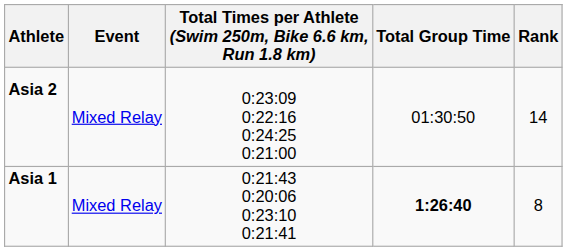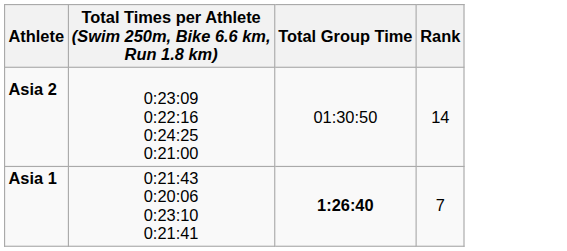 <table class="wikitable" style="font-size:90%;">
 <tr>
 <th>Athlete</th>
-<th>Event</th>
 <th>Total Times per Athlete <br> <em>(Swim 250m, Bike 6.6 km, <br> Run 1.8 km)</em></th>
 <th>Total Group Time</th>
 <th>Rank</th>
 </tr>
 <tr align=center>
 <td align=left><strong>Asia 2</strong><br><br><br><br></td>
-<td align=left><a href='#'>Mixed Relay</a></td>
 <td><br>0:23:09<br>0:22:16<br>0:24:25<br>0:21:00</td>
 <td>01:30:50</td>
 <td>14</td>
 </tr>
 <tr align=center>
 <td align=left><strong>Asia 1</strong><br><br><br><br></td>
-<td align=left><a href='#'>Mixed Relay</a></td>
 <td>0:21:43<br>0:20:06<br>0:23:10<br>0:21:41</td>
 <td><strong>1:26:40</strong></td>
-<td>8</td>
+<td>7</td>
 </tr>
 </table>
